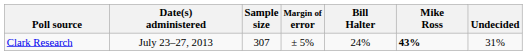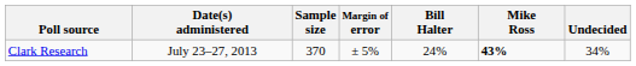 <table class="wikitable">
 <tr valign= bottom>
 <th style="width:150px;">Poll source</th>
 <th style="width:190px;">Date(s)<br>administered</th>
 <th class=small>Sample<br>size</th>
 <th><small>Margin of</small><br>error</th>
 <th style="width:100px;">Bill<br>Halter</th>
 <th style="width:100px;">Mike<br>Ross</th>
 <th style="width:40px;">Undecided</th>
 </tr>
 <tr>
 <td><a href='#'>Clark Research</a></td>
 <td align=center>July 23–27, 2013</td>
-<td align=center>307</td>
+<td align=center>370</td>
 <td align=center>± 5%</td>
 <td align=center>24%</td>
 <td><strong>43%</strong></td>
-<td align=center>31%</td>
+<td align=center>34%</td>
 </tr>
 </table>
